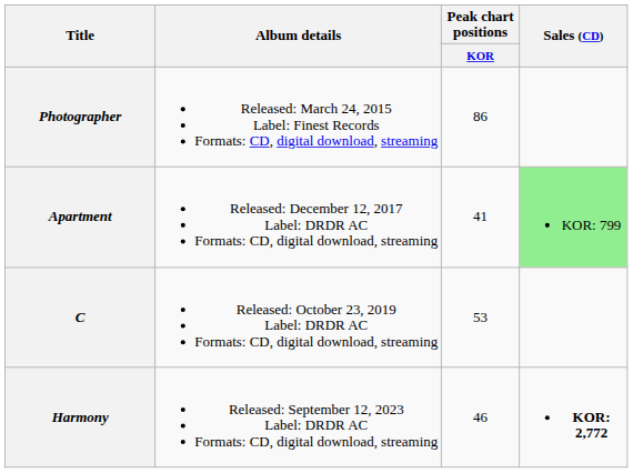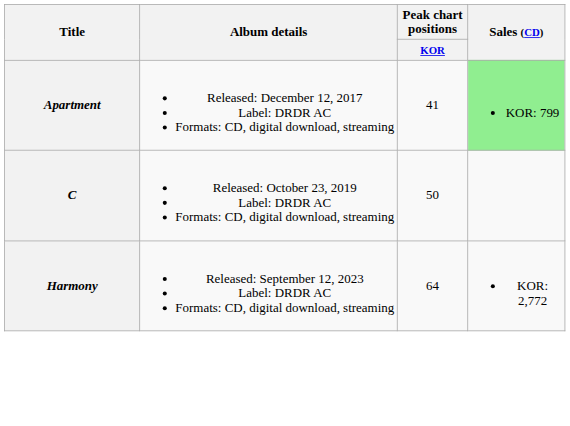 <table class="wikitable plainrowheaders" style="text-align:center;">
 <tr>
 <th scope="col" rowspan="2" style="width:10em;">Title</th>
 <th scope="col" rowspan="2">Album details</th>
 <th scope="col" colspan="1" style="width:5em;">Peak chart positions</th>
 <th scope="col" rowspan="2" style="width:7em;">Sales <small>(<a href='#'>CD</a>)</small></th>
 </tr>
 <tr>
 <th><small><a href='#'>KOR</a></small><br></th>
 </tr>
 <tr>
-<th scope="row"><em>Photographer</em></th>
-<td><br><ul><li>Released: March 24, 2015</li><li>Label: Finest Records</li><li>Formats: <a href='#'>CD</a>, <a href='#'>digital download</a>, <a href='#'>streaming</a></li></ul></td>
-<td>86</td>
-<td></td>
-</tr>
-<tr>
 <th scope="row"><em>Apartment</em></th>
 <td><br><ul><li>Released: December 12, 2017</li><li>Label: DRDR AC</li><li>Formats: CD, digital download, streaming</li></ul></td>
 <td>41</td>
 <td style="background: lightgreen;"><br><ul><li>KOR: 799</li></ul></td>
 </tr>
 <tr>
 <th scope="row"><em>C</em></th>
 <td><br><ul><li>Released: October 23, 2019</li><li>Label: DRDR AC</li><li>Formats: CD, digital download, streaming</li></ul></td>
-<td>53</td>
+<td>50</td>
 <td></td>
 </tr>
 <tr>
 <th scope="row"><em>Harmony</em></th>
 <td><br><ul><li>Released: September 12, 2023</li><li>Label: DRDR AC</li><li>Formats: CD, digital download, streaming</li></ul></td>
-<td>46</td>
-<td><strong><br><ul><li>KOR: 2,772</li></ul></strong></td>
+<td>64</td>
+<td><br><ul><li>KOR: 2,772</li></ul></td>
 </tr>
 </table>
